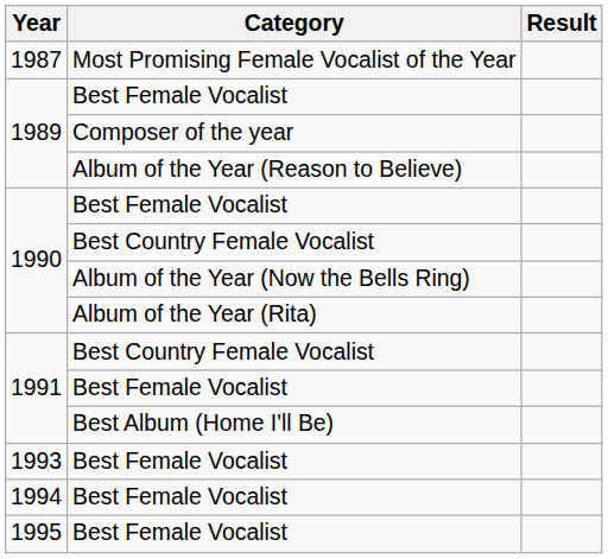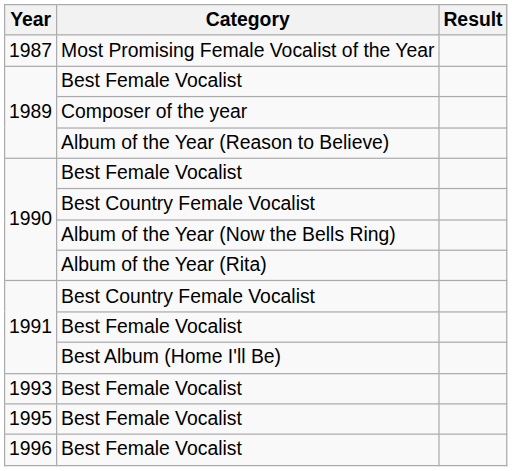 <table class="wikitable sortable">
 <tr>
 <th>Year</th>
 <th>Category</th>
 <th>Result</th>
 </tr>
 <tr>
 <td>1987</td>
 <td>Most Promising Female Vocalist of the Year</td>
 <td></td>
 </tr>
 <tr>
 <td rowspan="3">1989</td>
 <td>Best Female Vocalist</td>
 <td></td>
 </tr>
 <tr>
 <td>Composer of the year</td>
 <td></td>
 </tr>
 <tr>
 <td>Album of the Year (Reason to Believe)</td>
 <td></td>
 </tr>
 <tr>
 <td rowspan="4">1990</td>
 <td>Best Female Vocalist</td>
 <td></td>
 </tr>
 <tr>
 <td>Best Country Female Vocalist</td>
 <td></td>
 </tr>
 <tr>
 <td>Album of the Year (Now the Bells Ring)</td>
 <td></td>
 </tr>
 <tr>
 <td>Album of the Year (Rita)</td>
 <td></td>
 </tr>
 <tr>
 <td rowspan="3">1991</td>
 <td>Best Country Female Vocalist</td>
 <td></td>
 </tr>
 <tr>
 <td>Best Female Vocalist</td>
 <td></td>
 </tr>
 <tr>
 <td>Best Album (Home I'll Be)</td>
 <td></td>
 </tr>
 <tr>
 <td>1993</td>
 <td>Best Female Vocalist</td>
 <td></td>
 </tr>
 <tr>
-<td>1994</td>
+<td>1995</td>
 <td>Best Female Vocalist</td>
 <td></td>
 </tr>
 <tr>
-<td>1995</td>
+<td>1996</td>
 <td>Best Female Vocalist</td>
 <td></td>
 </tr>
 </table>
